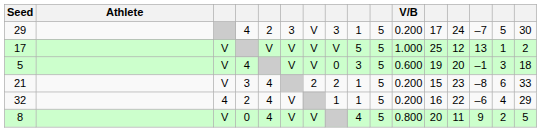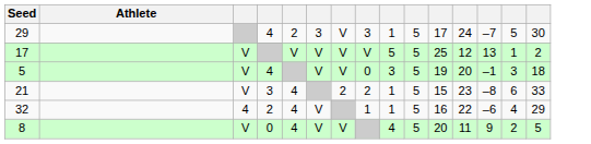 <table class="wikitable" style="text-align:center">
 <tr>
 <th width="25">Seed</th>
 <th width="250">Athlete</th>
 <th width="25"></th>
 <th width="25"></th>
 <th width="25"></th>
 <th width="25"></th>
 <th width="25"></th>
 <th width="25"></th>
 <th width="25"></th>
 <th width="25"></th>
-<th width="40">V/B</th>
 <th width="25"></th>
 <th width="25"></th>
 <th width="25"></th>
 <th width="25"></th>
 <th width="25"></th>
 </tr>
 <tr>
 <td>29</td>
 <td align=left></td>
 <td bgcolor="#cccccc"></td>
 <td>4</td>
 <td>2</td>
 <td>3</td>
 <td>V</td>
 <td>3</td>
 <td>1</td>
 <td>5</td>
-<td>0.200</td>
 <td>17</td>
 <td>24</td>
 <td>–7</td>
 <td>5</td>
 <td>30</td>
 </tr>
 <tr bgcolor=ccffcc>
 <td>17</td>
 <td align=left></td>
 <td>V</td>
 <td bgcolor="#cccccc"></td>
 <td>V</td>
 <td>V</td>
 <td>V</td>
 <td>V</td>
 <td>5</td>
 <td>5</td>
-<td>1.000</td>
 <td>25</td>
 <td>12</td>
 <td>13</td>
 <td>1</td>
 <td>2</td>
 </tr>
 <tr bgcolor=ccffcc>
 <td>5</td>
 <td align=left></td>
 <td>V</td>
 <td>4</td>
 <td bgcolor="#cccccc"></td>
 <td>V</td>
 <td>V</td>
 <td>0</td>
 <td>3</td>
 <td>5</td>
-<td>0.600</td>
 <td>19</td>
 <td>20</td>
 <td>–1</td>
 <td>3</td>
 <td>18</td>
 </tr>
 <tr>
 <td>21</td>
 <td align=left></td>
 <td>V</td>
 <td>3</td>
 <td>4</td>
 <td bgcolor="#cccccc"></td>
 <td>2</td>
 <td>2</td>
 <td>1</td>
 <td>5</td>
-<td>0.200</td>
 <td>15</td>
 <td>23</td>
 <td>–8</td>
 <td>6</td>
 <td>33</td>
 </tr>
 <tr>
 <td>32</td>
 <td align=left></td>
 <td>4</td>
 <td>2</td>
 <td>4</td>
 <td>V</td>
 <td bgcolor="#cccccc"></td>
 <td>1</td>
 <td>1</td>
 <td>5</td>
-<td>0.200</td>
 <td>16</td>
 <td>22</td>
 <td>–6</td>
 <td>4</td>
 <td>29</td>
 </tr>
 <tr bgcolor=ccffcc>
 <td>8</td>
 <td align=left></td>
 <td>V</td>
 <td>0</td>
 <td>4</td>
 <td>V</td>
 <td>V</td>
 <td bgcolor="#cccccc"></td>
 <td>4</td>
 <td>5</td>
-<td>0.800</td>
 <td>20</td>
 <td>11</td>
 <td>9</td>
 <td>2</td>
 <td>5</td>
 </tr>
 </table>
